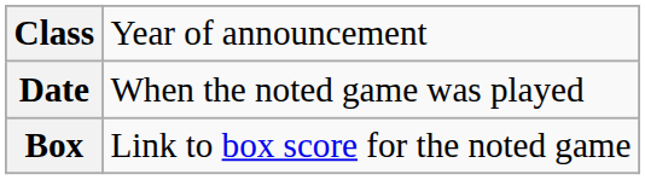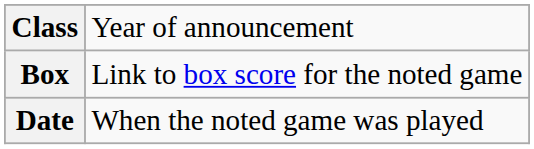 <table class="wikitable">
 <tr>
 <th scope="row">Class</th>
 <td>Year of announcement</td>
 </tr>
 <tr>
+<th scope="row">Box</th>
+<td>Link to <a href='#'>box score</a> for the noted game</td>
+</tr>
+<tr>
 <th scope="row">Date</th>
 <td>When the noted game was played</td>
 </tr>
-<tr>
-<th scope="row">Box</th>
-<td>Link to <a href='#'>box score</a> for the noted game</td>
-</tr>
 </table>
